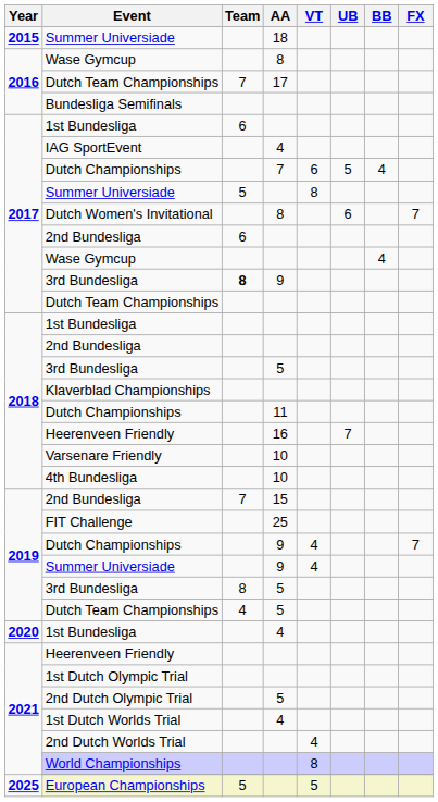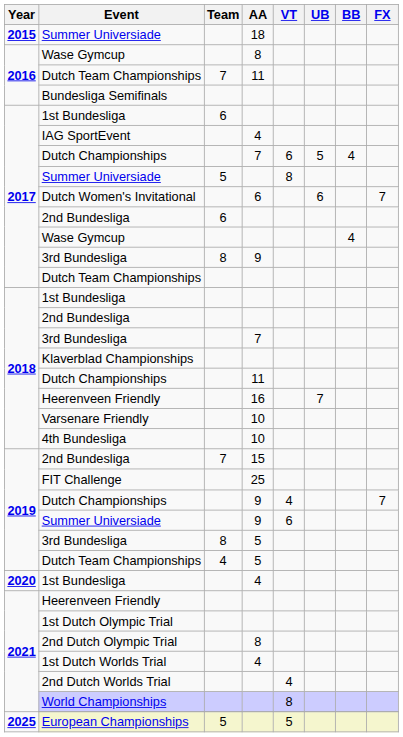 <table class="wikitable" style="text-align:center; font-size:95%;">
 <tr>
 <th align="center">Year</th>
 <th align="center">Event</th>
 <th style="width:30px;">Team</th>
 <th style="width:30px;">AA</th>
 <th style="width:30px;"><a href='#'>VT</a></th>
 <th style="width:30px;"><a href='#'>UB</a></th>
 <th style="width:30px;"><a href='#'>BB</a></th>
 <th style="width:30px;"><a href='#'>FX</a></th>
 </tr>
 <tr>
 <td rowspan="1"><strong><a href='#'>2015</a></strong></td>
 <td align=left><a href='#'>Summer Universiade</a></td>
 <td></td>
 <td>18</td>
 <td></td>
 <td></td>
 <td></td>
 <td></td>
 </tr>
 <tr>
 <td rowspan="3"><strong><a href='#'>2016</a></strong></td>
 <td align=left>Wase Gymcup</td>
 <td></td>
 <td>8</td>
 <td></td>
 <td></td>
 <td></td>
 <td></td>
 </tr>
 <tr>
 <td align=left>Dutch Team Championships</td>
 <td>7</td>
-<td>17</td>
+<td>11</td>
 <td></td>
 <td></td>
 <td></td>
 <td></td>
 </tr>
 <tr>
 <td align=left>Bundesliga Semifinals</td>
 <td></td>
 <td></td>
 <td></td>
 <td></td>
 <td></td>
 <td></td>
 </tr>
 <tr>
 <td rowspan="9"><strong><a href='#'>2017</a></strong></td>
 <td align=left>1st Bundesliga</td>
 <td>6</td>
 <td></td>
 <td></td>
 <td></td>
 <td></td>
 <td></td>
 </tr>
 <tr>
 <td align=left>IAG SportEvent</td>
 <td></td>
 <td>4</td>
 <td></td>
 <td></td>
 <td></td>
 <td></td>
 </tr>
 <tr>
 <td align=left>Dutch Championships</td>
 <td></td>
 <td>7</td>
 <td>6</td>
 <td>5</td>
 <td>4</td>
 <td></td>
 </tr>
 <tr>
 <td align=left><a href='#'>Summer Universiade</a></td>
 <td>5</td>
 <td></td>
 <td>8</td>
 <td></td>
 <td></td>
 <td></td>
 </tr>
 <tr>
 <td align=left>Dutch Women's Invitational</td>
 <td></td>
-<td>8</td>
+<td>6</td>
 <td></td>
 <td>6</td>
 <td></td>
 <td>7</td>
 </tr>
 <tr>
 <td align=left>2nd Bundesliga</td>
 <td>6</td>
 <td></td>
 <td></td>
 <td></td>
 <td></td>
 <td></td>
 </tr>
 <tr>
 <td align=left>Wase Gymcup</td>
 <td></td>
 <td></td>
 <td></td>
 <td></td>
 <td>4</td>
 <td></td>
 </tr>
 <tr>
 <td align=left>3rd Bundesliga</td>
-<td><strong>8</strong></td>
+<td>8</td>
 <td>9</td>
 <td></td>
 <td></td>
 <td></td>
 <td></td>
 </tr>
 <tr>
 <td align=left>Dutch Team Championships</td>
 <td></td>
 <td></td>
 <td></td>
 <td></td>
 <td></td>
 <td></td>
 </tr>
 <tr>
 <td rowspan="8"><strong><a href='#'>2018</a></strong></td>
 <td align=left>1st Bundesliga</td>
 <td></td>
 <td></td>
 <td></td>
 <td></td>
 <td></td>
 <td></td>
 </tr>
 <tr>
 <td align=left>2nd Bundesliga</td>
 <td></td>
 <td></td>
 <td></td>
 <td></td>
 <td></td>
 <td></td>
 </tr>
 <tr>
 <td align=left>3rd Bundesliga</td>
 <td></td>
-<td>5</td>
+<td>7</td>
 <td></td>
 <td></td>
 <td></td>
 <td></td>
 </tr>
 <tr>
 <td align=left>Klaverblad Championships</td>
 <td></td>
 <td></td>
 <td></td>
 <td></td>
 <td></td>
 <td></td>
 </tr>
 <tr>
 <td align=left>Dutch Championships</td>
 <td></td>
 <td>11</td>
 <td></td>
 <td></td>
 <td></td>
 <td></td>
 </tr>
 <tr>
 <td align=left>Heerenveen Friendly</td>
 <td></td>
 <td>16</td>
 <td></td>
 <td>7</td>
 <td></td>
 <td></td>
 </tr>
 <tr>
 <td align=left>Varsenare Friendly</td>
 <td></td>
 <td>10</td>
 <td></td>
 <td></td>
 <td></td>
 <td></td>
 </tr>
 <tr>
 <td align=left>4th Bundesliga</td>
 <td></td>
 <td>10</td>
 <td></td>
 <td></td>
 <td></td>
 <td></td>
 </tr>
 <tr>
 <td rowspan="6"><strong><a href='#'>2019</a></strong></td>
 <td align=left>2nd Bundesliga</td>
 <td>7</td>
 <td>15</td>
 <td></td>
 <td></td>
 <td></td>
 <td></td>
 </tr>
 <tr>
 <td align=left>FIT Challenge</td>
 <td></td>
 <td>25</td>
 <td></td>
 <td></td>
 <td></td>
 <td></td>
 </tr>
 <tr>
 <td align=left>Dutch Championships</td>
 <td></td>
 <td>9</td>
 <td>4</td>
 <td></td>
 <td></td>
 <td>7</td>
 </tr>
 <tr>
 <td align=left><a href='#'>Summer Universiade</a></td>
 <td></td>
 <td>9</td>
-<td>4</td>
+<td>6</td>
 <td></td>
 <td></td>
 <td></td>
 </tr>
 <tr>
 <td align=left>3rd Bundesliga</td>
 <td>8</td>
 <td>5</td>
 <td></td>
 <td></td>
 <td></td>
 <td></td>
 </tr>
 <tr>
 <td align=left>Dutch Team Championships</td>
 <td>4</td>
 <td>5</td>
 <td></td>
 <td></td>
 <td></td>
 <td></td>
 </tr>
 <tr>
 <td rowspan="1"><strong><a href='#'>2020</a></strong></td>
 <td align=left>1st Bundesliga</td>
 <td></td>
 <td>4</td>
 <td></td>
 <td></td>
 <td></td>
 <td></td>
 </tr>
 <tr>
 <td rowspan="6"><strong><a href='#'>2021</a></strong></td>
 <td align=left>Heerenveen Friendly</td>
 <td></td>
 <td></td>
 <td></td>
 <td></td>
 <td></td>
 <td></td>
 </tr>
 <tr>
 <td align=left>1st Dutch Olympic Trial</td>
 <td></td>
 <td></td>
 <td></td>
 <td></td>
 <td></td>
 <td></td>
 </tr>
 <tr>
 <td align=left>2nd Dutch Olympic Trial</td>
 <td></td>
-<td>5</td>
+<td>8</td>
 <td></td>
 <td></td>
 <td></td>
 <td></td>
 </tr>
 <tr>
 <td align=left>1st Dutch Worlds Trial</td>
 <td></td>
 <td>4</td>
 <td></td>
 <td></td>
 <td></td>
 <td></td>
 </tr>
 <tr>
 <td align=left>2nd Dutch Worlds Trial</td>
 <td></td>
 <td></td>
 <td>4</td>
 <td></td>
 <td></td>
 <td></td>
 </tr>
 <tr bgcolor=#CCCCFF>
 <td align=left><a href='#'>World Championships</a></td>
 <td></td>
 <td></td>
 <td>8</td>
 <td></td>
 <td></td>
 <td></td>
 </tr>
 <tr>
 <td rowspan="2"><strong><a href='#'>2025</a></strong></td>
 </tr>
 <tr bgcolor=#F5F6CE>
 <td align=left><a href='#'>European Championships</a></td>
 <td>5</td>
 <td></td>
 <td>5</td>
 <td></td>
 <td></td>
 <td></td>
 </tr>
 </table>
